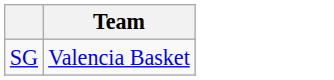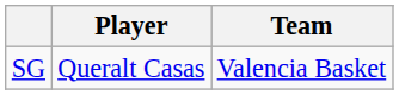 <table class="wikitable">
 <tr>
 <th style="text-align:center;"></th>
+<th style="text-align:center;">Player</th>
 <th style="text-align:center;">Team</th>
 </tr>
 <tr>
 <td style="text-align:center;"><a href='#'>SG</a></td>
+<td> <a href='#'>Queralt Casas</a></td>
 <td><a href='#'>Valencia Basket</a></td>
 </tr>
 </table>
